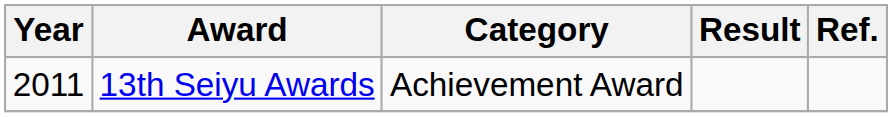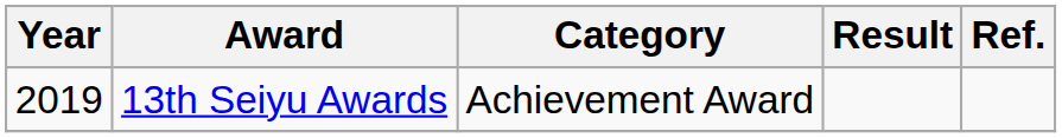 <table class="wikitable">
 <tr>
 <th>Year</th>
 <th>Award</th>
 <th>Category</th>
 <th>Result</th>
 <th>Ref.</th>
 </tr>
 <tr>
-<td>2011</td>
+<td>2019</td>
 <td><a href='#'>13th Seiyu Awards</a></td>
 <td>Achievement Award</td>
 <td></td>
 <td></td>
 </tr>
 <tr>
 </tr>
 </table>
